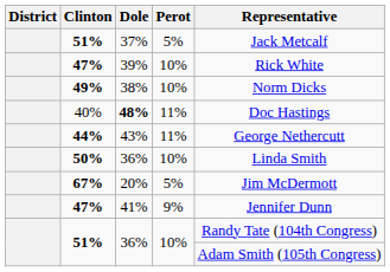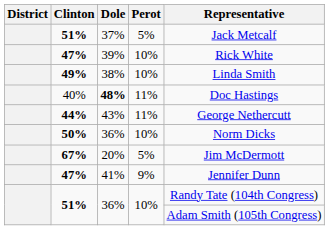 <table class=wikitable>
 <tr>
 <th>District</th>
 <th>Clinton</th>
 <th>Dole</th>
 <th>Perot</th>
 <th>Representative</th>
 </tr>
 <tr align=center>
 <th></th>
 <td><strong>51%</strong></td>
 <td>37%</td>
 <td>5%</td>
 <td><a href='#'>Jack Metcalf</a></td>
 </tr>
 <tr align=center>
 <th></th>
 <td><strong>47%</strong></td>
 <td>39%</td>
 <td>10%</td>
 <td><a href='#'>Rick White</a></td>
 </tr>
 <tr align=center>
 <th></th>
 <td><strong>49%</strong></td>
 <td>38%</td>
 <td>10%</td>
-<td><a href='#'>Norm Dicks</a></td>
+<td><a href='#'>Linda Smith</a></td>
 </tr>
 <tr align=center>
 <th></th>
 <td>40%</td>
 <td><strong>48%</strong></td>
 <td>11%</td>
 <td><a href='#'>Doc Hastings</a></td>
 </tr>
 <tr align=center>
 <th></th>
 <td><strong>44%</strong></td>
 <td>43%</td>
 <td>11%</td>
 <td><a href='#'>George Nethercutt</a></td>
 </tr>
 <tr align=center>
 <th></th>
 <td><strong>50%</strong></td>
 <td>36%</td>
 <td>10%</td>
-<td><a href='#'>Linda Smith</a></td>
+<td><a href='#'>Norm Dicks</a></td>
 </tr>
 <tr align=center>
 <th></th>
 <td><strong>67%</strong></td>
 <td>20%</td>
 <td>5%</td>
 <td><a href='#'>Jim McDermott</a></td>
 </tr>
 <tr align=center>
 <th></th>
 <td><strong>47%</strong></td>
 <td>41%</td>
 <td>9%</td>
 <td><a href='#'>Jennifer Dunn</a></td>
 </tr>
 <tr align=center>
 <th rowspan=2 ></th>
 <td rowspan=2><strong>51%</strong></td>
 <td rowspan=2>36%</td>
 <td rowspan=2>10%</td>
 <td><a href='#'>Randy Tate</a> (<a href='#'>104th Congress</a>)</td>
 </tr>
 <tr align=center>
 <td><a href='#'>Adam Smith</a> (<a href='#'>105th Congress</a>)</td>
 </tr>
 </table>
